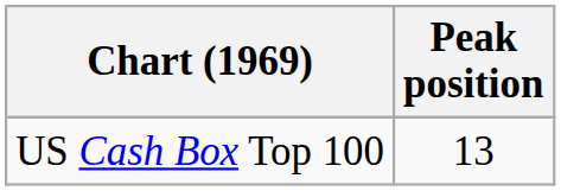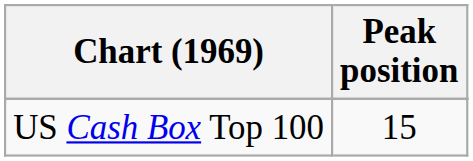 <table class="wikitable sortable">
 <tr>
 <th>Chart (1969)</th>
 <th>Peak<br>position</th>
 </tr>
 <tr>
 </tr>
 <tr>
 </tr>
 <tr>
 <td>US <a href='#'><em>Cash Box</em></a> Top 100</td>
-<td style="text-align:center;">13</td>
+<td style="text-align:center;">15</td>
 </tr>
 </table>
